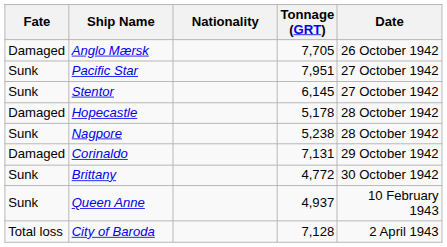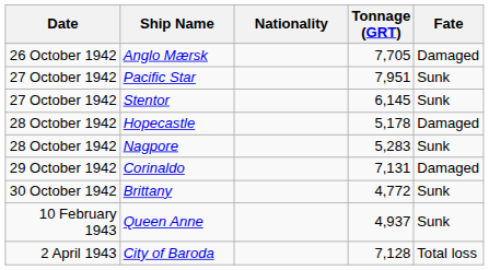 <table class="wikitable sortable" style="margin: 1em auto 1em auto;">
 <tr>
-<th width="70px">Fate</th>
+<th width="120px">Date</th>
 <th width="120px">Ship Name</th>
 <th width="120px">Nationality</th>
 <th width="25px">Tonnage<br>(<a href='#'>GRT</a>)</th>
-<th width="120px">Date</th>
+<th width="70px">Fate</th>
 </tr>
 <tr>
-<td align="left">Damaged</td>
+<td align="right">26 October 1942</td>
 <td align="left"><a href='#'><em>Anglo Mærsk</em></a></td>
 <td align="left"></td>
 <td align="right">7,705</td>
-<td align="right">26 October 1942</td>
+<td align="left">Damaged</td>
 </tr>
 <tr>
-<td align="left">Sunk</td>
+<td align="right">27 October 1942</td>
 <td align="left"><a href='#'><em>Pacific Star</em></a></td>
 <td align="left"></td>
 <td align="right">7,951</td>
-<td align="right">27 October 1942</td>
+<td align="left">Sunk</td>
 </tr>
 <tr>
-<td align="left">Sunk</td>
+<td align="right">27 October 1942</td>
 <td align="left"><a href='#'><em>Stentor</em></a></td>
 <td align="left"></td>
 <td align="right">6,145</td>
-<td align="right">27 October 1942</td>
+<td align="left">Sunk</td>
 </tr>
 <tr>
-<td align="left">Damaged</td>
+<td align="right">28 October 1942</td>
 <td align="left"><a href='#'><em>Hopecastle</em></a></td>
 <td align="left"></td>
 <td align="right">5,178</td>
-<td align="right">28 October 1942</td>
+<td align="left">Damaged</td>
 </tr>
 <tr>
-<td align="left">Sunk</td>
+<td align="right">28 October 1942</td>
 <td align="left"><a href='#'><em>Nagpore</em></a></td>
 <td align="left"></td>
-<td align="right">5,238</td>
-<td align="right">28 October 1942</td>
+<td align="right">5,283</td>
+<td align="left">Sunk</td>
 </tr>
 <tr>
-<td align="left">Damaged</td>
+<td align="right">29 October 1942</td>
 <td align="left"><a href='#'><em>Corinaldo</em></a></td>
 <td align="left"></td>
 <td align="right">7,131</td>
-<td align="right">29 October 1942</td>
+<td align="left">Damaged</td>
 </tr>
 <tr>
-<td align="left">Sunk</td>
+<td align="right">30 October 1942</td>
 <td align="left"><a href='#'><em>Brittany</em></a></td>
 <td align="left"></td>
 <td align="right">4,772</td>
-<td align="right">30 October 1942</td>
+<td align="left">Sunk</td>
 </tr>
 <tr>
-<td align="left">Sunk</td>
+<td align="right">10 February 1943</td>
 <td align="left"><a href='#'><em>Queen Anne</em></a></td>
 <td align="left"></td>
 <td align="right">4,937</td>
-<td align="right">10 February 1943</td>
+<td align="left">Sunk</td>
 </tr>
 <tr>
-<td align="left">Total loss</td>
+<td align="right">2 April 1943</td>
 <td align="left"><a href='#'><em>City of Baroda</em></a></td>
 <td align="left"></td>
 <td align="right">7,128</td>
-<td align="right">2 April 1943</td>
+<td align="left">Total loss</td>
 </tr>
 </table>
